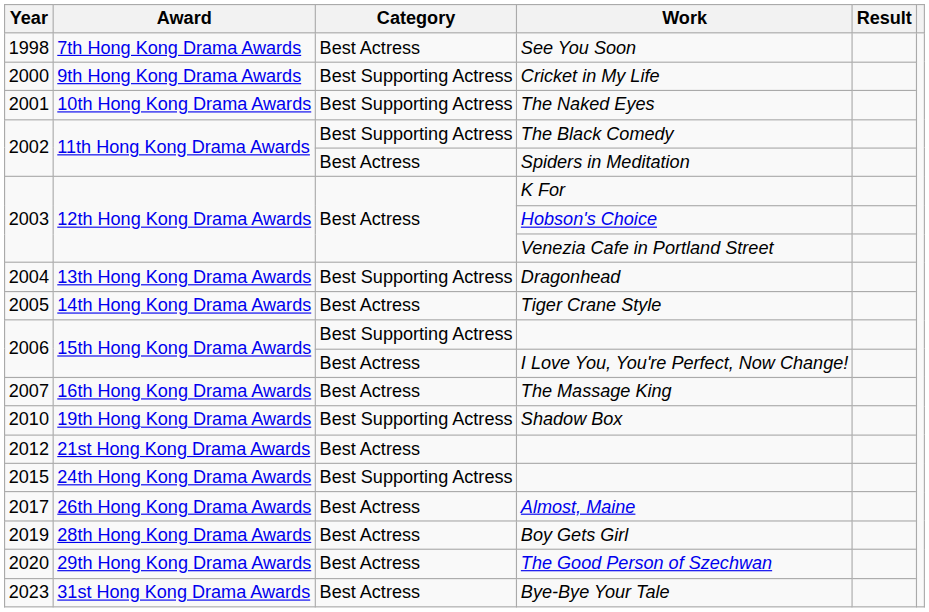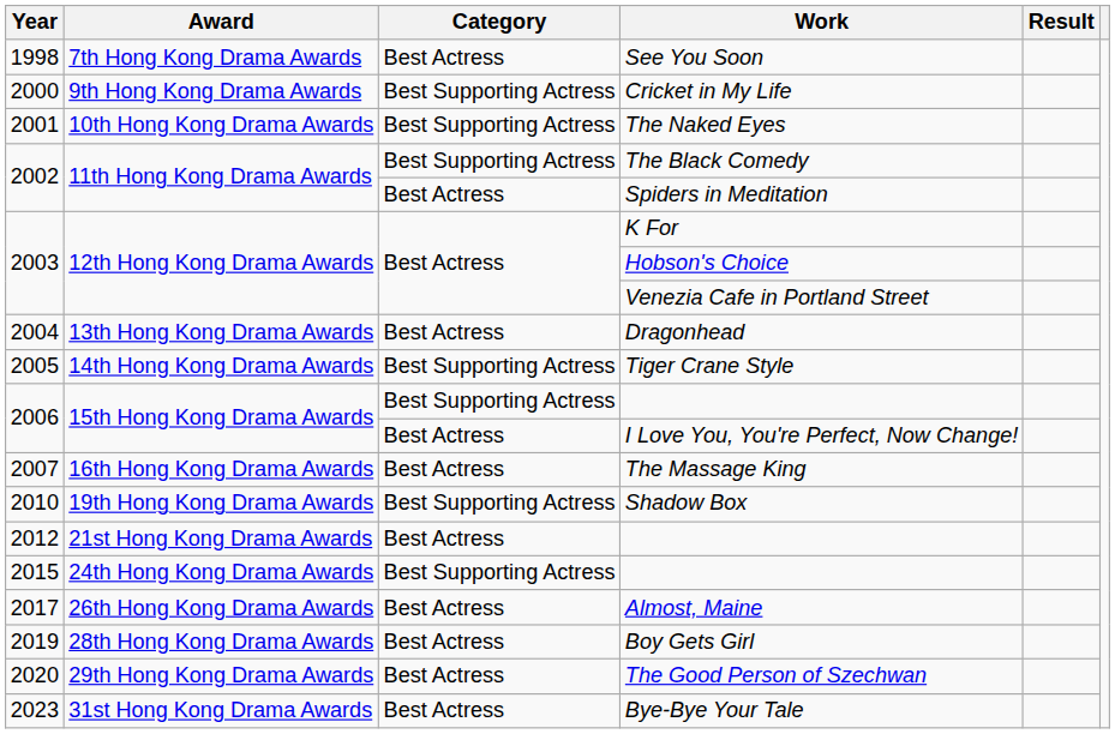 <table class="wikitable plainrowheaders">
 <tr>
 <th>Year</th>
 <th>Award</th>
 <th>Category</th>
 <th>Work</th>
 <th>Result</th>
 <th></th>
 </tr>
 <tr>
 <td>1998</td>
 <td><a href='#'>7th Hong Kong Drama Awards</a></td>
 <td>Best Actress</td>
 <td><em>See You Soon</em></td>
 <td></td>
 <td rowspan="20"></td>
 </tr>
 <tr>
 <td>2000</td>
 <td><a href='#'>9th Hong Kong Drama Awards</a></td>
 <td>Best Supporting Actress</td>
 <td><em>Cricket in My Life</em></td>
 <td></td>
 </tr>
 <tr>
 <td>2001</td>
 <td><a href='#'>10th Hong Kong Drama Awards</a></td>
 <td>Best Supporting Actress</td>
 <td><em>The Naked Eyes</em></td>
 <td></td>
 </tr>
 <tr>
 <td rowspan="2">2002</td>
 <td rowspan="2"><a href='#'>11th Hong Kong Drama Awards</a></td>
 <td>Best Supporting Actress</td>
 <td><em>The Black Comedy</em></td>
 <td></td>
 </tr>
 <tr>
 <td>Best Actress</td>
 <td><em>Spiders in Meditation</em></td>
 <td></td>
 </tr>
 <tr>
 <td rowspan="3">2003</td>
 <td rowspan="3"><a href='#'>12th Hong Kong Drama Awards</a></td>
 <td rowspan="3">Best Actress</td>
 <td><em>K For</em></td>
 <td></td>
 </tr>
 <tr>
 <td><em><a href='#'>Hobson's Choice</a></em></td>
 <td></td>
 </tr>
 <tr>
 <td><em>Venezia Cafe in Portland Street</em></td>
 <td></td>
 </tr>
 <tr>
 <td>2004</td>
 <td><a href='#'>13th Hong Kong Drama Awards</a></td>
-<td>Best Supporting Actress</td>
+<td>Best Actress</td>
 <td><em>Dragonhead</em></td>
 <td></td>
 </tr>
 <tr>
 <td>2005</td>
 <td><a href='#'>14th Hong Kong Drama Awards</a></td>
-<td>Best Actress</td>
+<td>Best Supporting Actress</td>
 <td><em>Tiger Crane Style</em></td>
 <td></td>
 </tr>
 <tr>
 <td rowspan="2">2006</td>
 <td rowspan="2"><a href='#'>15th Hong Kong Drama Awards</a></td>
 <td>Best Supporting Actress</td>
 <td><em></em></td>
 <td></td>
 </tr>
 <tr>
 <td>Best Actress</td>
 <td><em>I Love You, You're Perfect, Now Change!</em></td>
 <td></td>
 </tr>
 <tr>
 <td>2007</td>
 <td><a href='#'>16th Hong Kong Drama Awards</a></td>
 <td>Best Actress</td>
 <td><em>The Massage King</em></td>
 <td></td>
 </tr>
 <tr>
 <td>2010</td>
 <td><a href='#'>19th Hong Kong Drama Awards</a></td>
 <td>Best Supporting Actress</td>
 <td><em>Shadow Box</em></td>
 <td></td>
 </tr>
 <tr>
 <td>2012</td>
 <td><a href='#'>21st Hong Kong Drama Awards</a></td>
 <td>Best Actress</td>
 <td><em></em></td>
 <td></td>
 </tr>
 <tr>
 <td>2015</td>
 <td><a href='#'>24th Hong Kong Drama Awards</a></td>
 <td>Best Supporting Actress</td>
 <td><em></em></td>
 <td></td>
 </tr>
 <tr>
 <td>2017</td>
 <td><a href='#'>26th Hong Kong Drama Awards</a></td>
 <td>Best Actress</td>
 <td><em><a href='#'>Almost, Maine</a></em></td>
 <td></td>
 </tr>
 <tr>
 <td>2019</td>
 <td><a href='#'>28th Hong Kong Drama Awards</a></td>
 <td>Best Actress</td>
 <td><em>Boy Gets Girl</em></td>
 <td></td>
 </tr>
 <tr>
 <td>2020</td>
 <td><a href='#'>29th Hong Kong Drama Awards</a></td>
 <td>Best Actress</td>
 <td><em><a href='#'>The Good Person of Szechwan</a></em></td>
 <td></td>
 </tr>
 <tr>
 <td>2023</td>
 <td><a href='#'>31st Hong Kong Drama Awards</a></td>
 <td>Best Actress</td>
 <td><em>Bye-Bye Your Tale</em></td>
 <td></td>
 </tr>
 </table>
